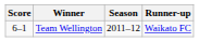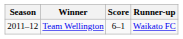 <table class="wikitable" style="text-align:center;margin-left:1em;font-size:90%;">
 <tr>
+<th>Season</th>
+<th>Winner</th>
 <th>Score</th>
-<th>Winner</th>
-<th>Season</th>
 <th>Runner-up</th>
 </tr>
 <tr>
+<td>2011–12</td>
+<td><a href='#'>Team Wellington</a></td>
 <td>6–1</td>
-<td><a href='#'>Team Wellington</a></td>
-<td>2011–12</td>
 <td><a href='#'>Waikato FC</a></td>
 </tr>
 </table>
